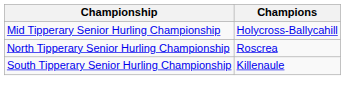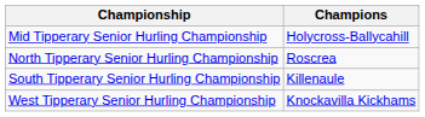 <table class=wikitable>
 <tr>
 <th>Championship</th>
 <th>Champions</th>
 </tr>
 <tr>
 <td><a href='#'>Mid Tipperary Senior Hurling Championship</a></td>
 <td><a href='#'>Holycross-Ballycahill</a></td>
 </tr>
 <tr>
 <td><a href='#'>North Tipperary Senior Hurling Championship</a></td>
 <td><a href='#'>Roscrea</a></td>
 </tr>
 <tr>
 <td><a href='#'>South Tipperary Senior Hurling Championship</a></td>
 <td><a href='#'>Killenaule</a></td>
 </tr>
+<tr>
+<td><a href='#'>West Tipperary Senior Hurling Championship</a></td>
+<td><a href='#'>Knockavilla Kickhams</a></td>
+</tr>
 </table>
